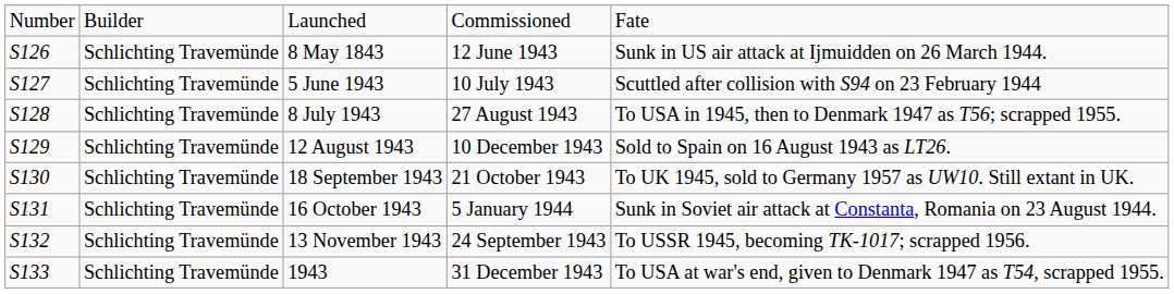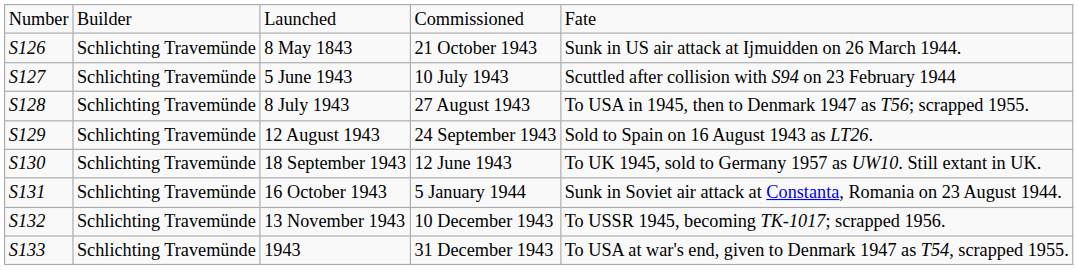 <table class="wikitable" style="text-align:left">
 <tr>
 <td>Number</td>
 <td>Builder</td>
 <td>Launched</td>
 <td>Commissioned</td>
 <td>Fate</td>
 </tr>
 <tr>
 <td><em>S126</em></td>
 <td>Schlichting Travemünde</td>
 <td>8 May 1843</td>
-<td>12 June 1943</td>
+<td>21 October 1943</td>
 <td>Sunk in US air attack at Ijmuidden on 26 March 1944.</td>
 </tr>
 <tr>
 <td><em>S127</em></td>
 <td>Schlichting Travemünde</td>
 <td>5 June 1943</td>
 <td>10 July 1943</td>
 <td>Scuttled after collision with <em>S94</em> on 23 February 1944</td>
 </tr>
 <tr>
 <td><em>S128</em></td>
 <td>Schlichting Travemünde</td>
 <td>8 July 1943</td>
 <td>27 August 1943</td>
 <td>To USA in 1945, then to Denmark 1947 as <em>T56</em>; scrapped 1955.</td>
 </tr>
 <tr>
 <td><em>S129</em></td>
 <td>Schlichting Travemünde</td>
 <td>12 August 1943</td>
-<td>10 December 1943</td>
+<td>24 September 1943</td>
 <td>Sold to Spain on 16 August 1943 as <em>LT26</em>.</td>
 </tr>
 <tr>
 <td><em>S130</em></td>
 <td>Schlichting Travemünde</td>
 <td>18 September 1943</td>
-<td>21 October 1943</td>
+<td>12 June 1943</td>
 <td>To UK 1945, sold to Germany 1957 as <em>UW10</em>. Still extant in UK.</td>
 </tr>
 <tr>
 <td><em>S131</em></td>
 <td>Schlichting Travemünde</td>
 <td>16 October 1943</td>
 <td>5 January 1944</td>
 <td>Sunk in Soviet air attack at <a href='#'>Constanta</a>, Romania on 23 August 1944.</td>
 </tr>
 <tr>
 <td><em>S132</em></td>
 <td>Schlichting Travemünde</td>
 <td>13 November 1943</td>
-<td>24 September 1943</td>
+<td>10 December 1943</td>
 <td>To USSR 1945, becoming <em>TK-1017</em>; scrapped 1956.</td>
 </tr>
 <tr>
 <td><em>S133</em></td>
 <td>Schlichting Travemünde</td>
 <td>1943</td>
 <td>31 December 1943</td>
 <td>To USA at war's end, given to Denmark 1947 as <em>T54</em>, scrapped 1955.</td>
 </tr>
 </table>
